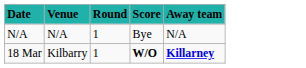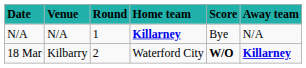 <table class="wikitable" style=" float:left; margin:0.5em auto; font-size:95%">
 <tr bgcolor="#20B2AA">
 <td><strong>Date</strong></td>
 <td><strong>Venue</strong></td>
 <td><strong>Round</strong></td>
+<td><strong>Home team</strong></td>
 <td><strong>Score</strong></td>
 <td><strong>Away team</strong></td>
 </tr>
 <tr>
 <td>N/A</td>
 <td>N/A</td>
 <td>1</td>
+<td><strong><a href='#'>Killarney</a></strong></td>
 <td>Bye</td>
 <td>N/A</td>
 </tr>
 <tr>
 <td>18 Mar</td>
 <td>Kilbarry</td>
-<td>1</td>
+<td>2</td>
+<td>Waterford City</td>
 <td><strong>W/O</strong></td>
 <td><strong><a href='#'>Killarney</a></strong></td>
 </tr>
 </table>
